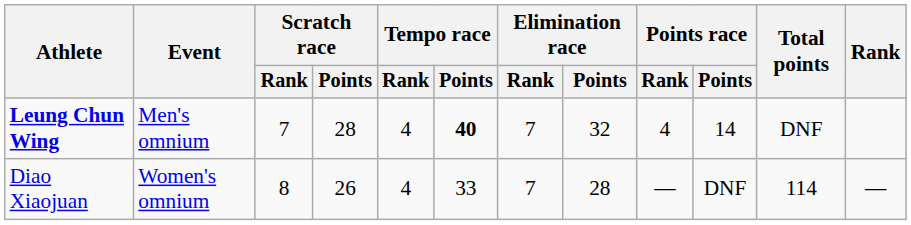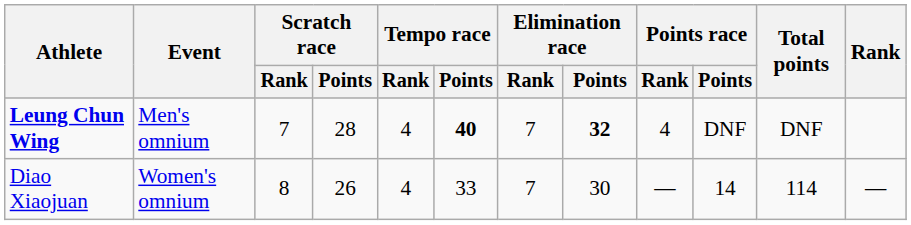 <table class=wikitable style=font-size:90%;text-align:center>
 <tr>
 <th rowspan="2">Athlete</th>
 <th rowspan="2">Event</th>
 <th colspan=2>Scratch race</th>
 <th colspan=2>Tempo race</th>
 <th colspan=2>Elimination race</th>
 <th colspan=2>Points race</th>
 <th rowspan=2>Total points</th>
 <th rowspan=2>Rank</th>
 </tr>
 <tr style="font-size:95%">
 <th>Rank</th>
 <th>Points</th>
 <th>Rank</th>
 <th>Points</th>
 <th>Rank</th>
 <th>Points</th>
 <th>Rank</th>
 <th>Points</th>
 </tr>
 <tr>
 <td align=left><strong><a href='#'>Leung Chun Wing</a></strong></td>
 <td align=left><a href='#'>Men's omnium</a></td>
 <td>7</td>
 <td>28</td>
 <td>4</td>
 <td><strong>40</strong></td>
 <td>7</td>
-<td>32</td>
+<td><strong>32</strong></td>
 <td>4</td>
-<td>14</td>
+<td>DNF</td>
 <td>DNF</td>
 <td></td>
 </tr>
 <tr>
 <td align=left><a href='#'>Diao Xiaojuan</a></td>
 <td align=left><a href='#'>Women's omnium</a></td>
 <td>8</td>
 <td>26</td>
 <td>4</td>
 <td>33</td>
 <td>7</td>
-<td>28</td>
+<td>30</td>
 <td>—</td>
-<td>DNF</td>
+<td>14</td>
 <td>114</td>
 <td>—</td>
 </tr>
 </table>
